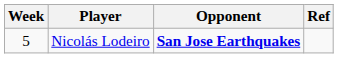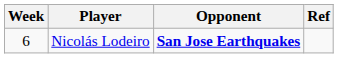 <table class=wikitable>
 <tr>
 <th>Week</th>
 <th>Player</th>
 <th>Opponent</th>
 <th>Ref</th>
 </tr>
 <tr>
-<td align=center>5</td>
+<td align=center>6</td>
 <td> <a href='#'>Nicolás Lodeiro</a></td>
 <td><strong><a href='#'>San Jose Earthquakes</a></strong></td>
 <td></td>
 </tr>
 </table>
